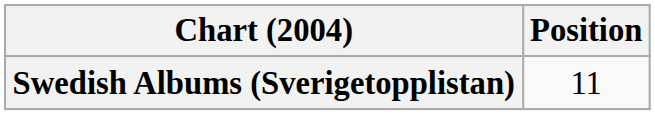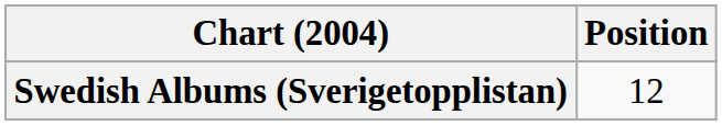 <table class="wikitable plainrowheaders" style="text-align:center">
 <tr>
 <th scope="col">Chart (2004)</th>
 <th scope="col">Position</th>
 </tr>
 <tr>
 <th scope="row">Swedish Albums (Sverigetopplistan)</th>
-<td>11</td>
+<td>12</td>
 </tr>
 </table>
